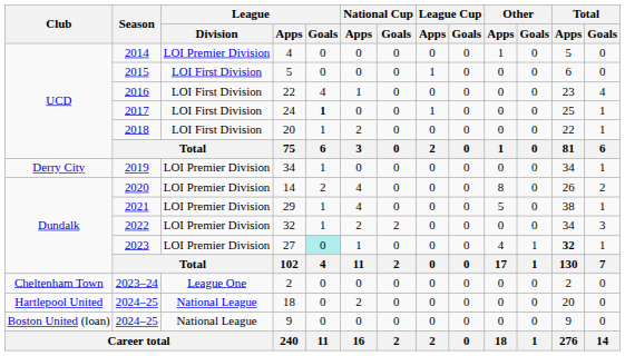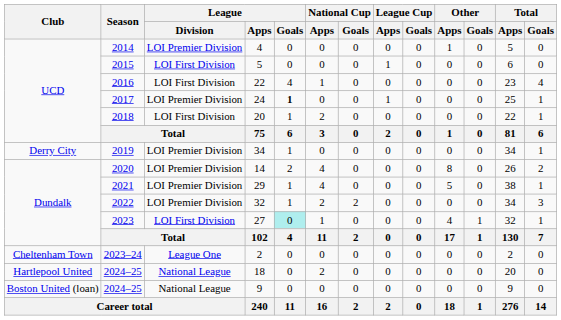 <table class="wikitable" style="text-align: center;">
 <tr>
 <th rowspan=2>Club</th>
 <th rowspan=2>Season</th>
 <th colspan=3>League</th>
 <th colspan=2>National Cup</th>
 <th colspan=2>League Cup</th>
 <th colspan=2>Other</th>
 <th colspan=2>Total</th>
 </tr>
 <tr>
 <th>Division</th>
 <th>Apps</th>
 <th>Goals</th>
 <th>Apps</th>
 <th>Goals</th>
 <th>Apps</th>
 <th>Goals</th>
 <th>Apps</th>
 <th>Goals</th>
 <th>Apps</th>
 <th>Goals</th>
 </tr>
 <tr>
 <td rowspan="6"><a href='#'>UCD</a></td>
 <td><a href='#'>2014</a></td>
 <td><a href='#'>LOI Premier Division</a></td>
 <td>4</td>
 <td>0</td>
 <td>0</td>
 <td>0</td>
 <td>0</td>
 <td>0</td>
 <td>1</td>
 <td>0</td>
 <td>5</td>
 <td>0</td>
 </tr>
 <tr>
 <td><a href='#'>2015</a></td>
 <td><a href='#'>LOI First Division</a></td>
 <td>5</td>
 <td>0</td>
 <td>0</td>
 <td>0</td>
 <td>1</td>
 <td>0</td>
 <td>0</td>
 <td>0</td>
 <td>6</td>
 <td>0</td>
 </tr>
 <tr>
 <td><a href='#'>2016</a></td>
 <td>LOI First Division</td>
 <td>22</td>
 <td>4</td>
 <td>1</td>
 <td>0</td>
 <td>0</td>
 <td>0</td>
 <td>0</td>
 <td>0</td>
 <td>23</td>
 <td>4</td>
 </tr>
 <tr>
 <td><a href='#'>2017</a></td>
-<td>LOI First Division</td>
+<td>LOI Premier Division</td>
 <td>24</td>
 <td><strong>1</strong></td>
 <td>0</td>
 <td>0</td>
 <td>1</td>
 <td>0</td>
 <td>0</td>
 <td>0</td>
 <td>25</td>
 <td>1</td>
 </tr>
 <tr>
 <td><a href='#'>2018</a></td>
 <td>LOI First Division</td>
 <td>20</td>
 <td>1</td>
 <td>2</td>
 <td>0</td>
 <td>0</td>
 <td>0</td>
 <td>0</td>
 <td>0</td>
 <td>22</td>
 <td>1</td>
 </tr>
 <tr>
 <th colspan="2">Total</th>
 <th>75</th>
 <th>6</th>
 <th>3</th>
 <th>0</th>
 <th>2</th>
 <th>0</th>
 <th>1</th>
 <th>0</th>
 <th>81</th>
 <th>6</th>
 </tr>
 <tr>
 <td><a href='#'>Derry City</a></td>
 <td><a href='#'>2019</a></td>
 <td>LOI Premier Division</td>
 <td>34</td>
 <td>1</td>
 <td>0</td>
 <td>0</td>
 <td>0</td>
 <td>0</td>
 <td>0</td>
 <td>0</td>
 <td>34</td>
 <td>1</td>
 </tr>
 <tr>
 <td rowspan="5"><a href='#'>Dundalk</a></td>
 <td><a href='#'>2020</a></td>
 <td>LOI Premier Division</td>
 <td>14</td>
 <td>2</td>
 <td>4</td>
 <td>0</td>
 <td>0</td>
 <td>0</td>
 <td>8</td>
 <td>0</td>
 <td>26</td>
 <td>2</td>
 </tr>
 <tr>
 <td><a href='#'>2021</a></td>
 <td>LOI Premier Division</td>
 <td>29</td>
 <td>1</td>
 <td>4</td>
 <td>0</td>
 <td>0</td>
 <td>0</td>
 <td>5</td>
 <td>0</td>
 <td>38</td>
 <td>1</td>
 </tr>
 <tr>
 <td><a href='#'>2022</a></td>
 <td>LOI Premier Division</td>
 <td>32</td>
 <td>1</td>
 <td>2</td>
 <td>2</td>
 <td>0</td>
 <td>0</td>
 <td>0</td>
 <td>0</td>
 <td>34</td>
 <td>3</td>
 </tr>
 <tr>
 <td><a href='#'>2023</a></td>
-<td>LOI Premier Division</td>
+<td><a href='#'>LOI First Division</a></td>
 <td>27</td>
 <td style="background: paleturquoise;">0</td>
 <td>1</td>
 <td>0</td>
 <td>0</td>
 <td>0</td>
 <td>4</td>
 <td>1</td>
-<td><strong>32</strong></td>
+<td>32</td>
 <td>1</td>
 </tr>
 <tr>
 <th colspan="2">Total</th>
 <th>102</th>
 <th>4</th>
 <th>11</th>
 <th>2</th>
 <th>0</th>
 <th>0</th>
 <th>17</th>
 <th>1</th>
 <th>130</th>
 <th>7</th>
 </tr>
 <tr>
 <td><a href='#'>Cheltenham Town</a></td>
 <td><a href='#'>2023–24</a></td>
 <td><a href='#'>League One</a></td>
 <td>2</td>
 <td>0</td>
 <td>0</td>
 <td>0</td>
 <td>0</td>
 <td>0</td>
 <td>0</td>
 <td>0</td>
 <td>2</td>
 <td>0</td>
 </tr>
 <tr>
 <td><a href='#'>Hartlepool United</a></td>
 <td><a href='#'>2024–25</a></td>
 <td><a href='#'>National League</a></td>
 <td>18</td>
 <td>0</td>
 <td>2</td>
 <td>0</td>
 <td>0</td>
 <td>0</td>
 <td>0</td>
 <td>0</td>
 <td>20</td>
 <td>0</td>
 </tr>
 <tr>
 <td><a href='#'>Boston United</a> (loan)</td>
 <td><a href='#'>2024–25</a></td>
 <td>National League</td>
 <td>9</td>
 <td>0</td>
 <td>0</td>
 <td>0</td>
 <td>0</td>
 <td>0</td>
 <td>0</td>
 <td>0</td>
 <td>9</td>
 <td>0</td>
 </tr>
 <tr>
 <th colspan="3">Career total</th>
 <th>240</th>
 <th>11</th>
 <th>16</th>
 <th>2</th>
 <th>2</th>
 <th>0</th>
 <th>18</th>
 <th>1</th>
 <th>276</th>
 <th>14</th>
 </tr>
 </table>
